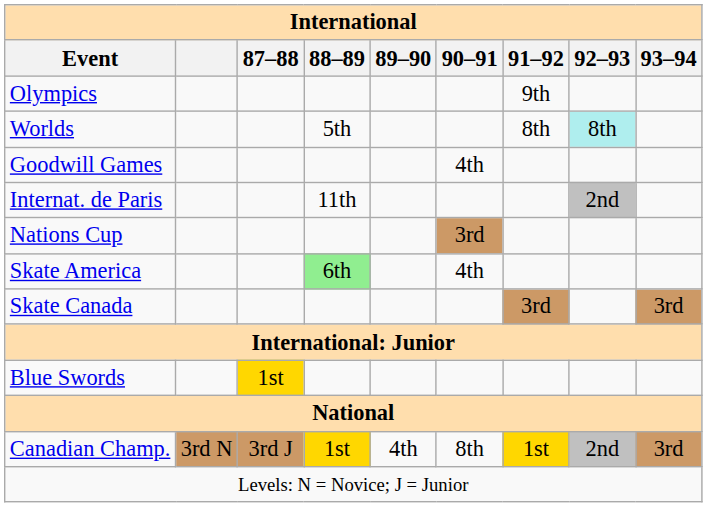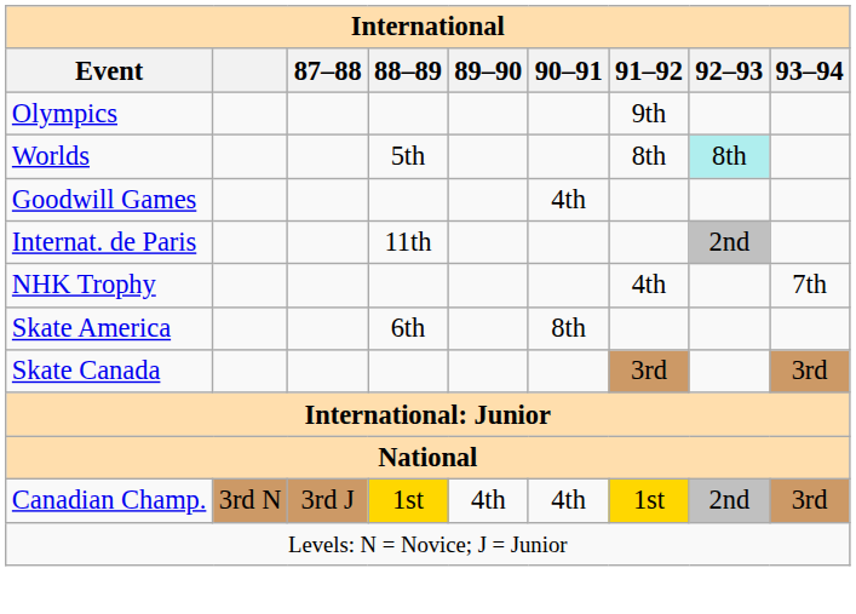 <table class="wikitable" style="text-align:center">
 <tr>
 <th style="background-color: #ffdead; " colspan=9 align=center>International</th>
 </tr>
 <tr>
 <th>Event</th>
 <th></th>
 <th>87–88</th>
 <th>88–89</th>
 <th>89–90</th>
 <th>90–91</th>
 <th>91–92</th>
 <th>92–93</th>
 <th>93–94</th>
 </tr>
 <tr>
 <td align=left><a href='#'>Olympics</a></td>
 <td></td>
 <td></td>
 <td></td>
 <td></td>
 <td></td>
 <td>9th</td>
 <td></td>
 <td></td>
 </tr>
 <tr>
 <td align=left><a href='#'>Worlds</a></td>
 <td></td>
 <td></td>
 <td>5th</td>
 <td></td>
 <td></td>
 <td>8th</td>
 <td style="background: paleturquoise;">8th</td>
 <td></td>
 </tr>
 <tr>
 <td align=left><a href='#'>Goodwill Games</a></td>
 <td></td>
 <td></td>
 <td></td>
 <td></td>
 <td>4th</td>
 <td></td>
 <td></td>
 <td></td>
 </tr>
 <tr>
 <td align=left><a href='#'>Internat. de Paris</a></td>
 <td></td>
 <td></td>
 <td>11th</td>
 <td></td>
 <td></td>
 <td></td>
 <td bgcolor=silver>2nd</td>
 <td></td>
 </tr>
 <tr>
-<td align=left><a href='#'>Nations Cup</a></td>
+<td align=left><a href='#'>NHK Trophy</a></td>
 <td></td>
 <td></td>
 <td></td>
 <td></td>
-<td bgcolor=cc9966>3rd</td>
 <td></td>
+<td>4th</td>
 <td></td>
-<td></td>
+<td>7th</td>
 </tr>
 <tr>
 <td align=left><a href='#'>Skate America</a></td>
 <td></td>
 <td></td>
-<td style="background: lightgreen;">6th</td>
+<td>6th</td>
 <td></td>
-<td>4th</td>
+<td>8th</td>
 <td></td>
 <td></td>
 <td></td>
 </tr>
 <tr>
 <td align=left><a href='#'>Skate Canada</a></td>
 <td></td>
 <td></td>
 <td></td>
 <td></td>
 <td></td>
 <td bgcolor=cc9966>3rd</td>
 <td></td>
 <td bgcolor=cc9966>3rd</td>
 </tr>
 <tr>
 <th style="background-color: #ffdead; " colspan=9 align=center>International: Junior</th>
 </tr>
 <tr>
-<td align=left><a href='#'>Blue Swords</a></td>
-<td></td>
-<td bgcolor=gold>1st</td>
-<td></td>
-<td></td>
-<td></td>
-<td></td>
-<td></td>
-<td></td>
-</tr>
-<tr>
 <th style="background-color: #ffdead; " colspan=9 align=center>National</th>
 </tr>
 <tr>
 <td align=left><a href='#'>Canadian Champ.</a></td>
 <td bgcolor=cc9966>3rd N</td>
 <td bgcolor=cc9966>3rd J</td>
 <td bgcolor=gold>1st</td>
 <td>4th</td>
-<td>8th</td>
+<td>4th</td>
 <td bgcolor=gold>1st</td>
 <td bgcolor=silver>2nd</td>
 <td bgcolor=cc9966>3rd</td>
 </tr>
 <tr>
 <td colspan=9 align=center><small> Levels: N = Novice; J = Junior </small></td>
 </tr>
 </table>
